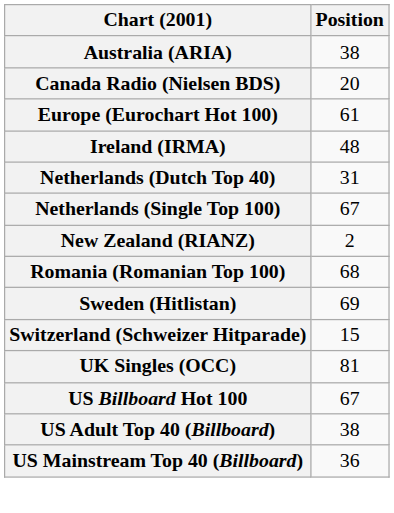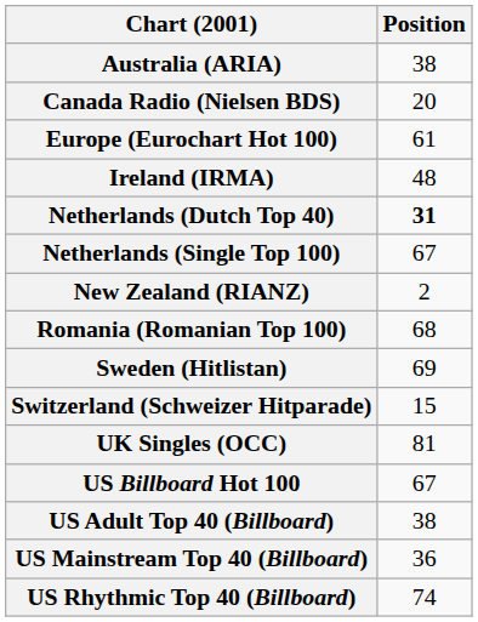 <table class="wikitable sortable plainrowheaders" style="text-align:center">
 <tr>
 <th scope="col">Chart (2001)</th>
 <th scope="col">Position</th>
 </tr>
 <tr>
 <th scope="row">Australia (ARIA)</th>
 <td>38</td>
 </tr>
 <tr>
 <th scope="row">Canada Radio (Nielsen BDS)</th>
 <td>20</td>
 </tr>
 <tr>
 <th scope="row">Europe (Eurochart Hot 100)</th>
 <td>61</td>
 </tr>
 <tr>
 <th scope="row">Ireland (IRMA)</th>
 <td>48</td>
 </tr>
 <tr>
 <th scope="row">Netherlands (Dutch Top 40)</th>
-<td>31</td>
+<td><strong>31</strong></td>
 </tr>
 <tr>
 <th scope="row">Netherlands (Single Top 100)</th>
 <td>67</td>
 </tr>
 <tr>
 <th scope="row">New Zealand (RIANZ)</th>
 <td>2</td>
 </tr>
 <tr>
 <th scope="row">Romania (Romanian Top 100)</th>
 <td>68</td>
 </tr>
 <tr>
 <th scope="row">Sweden (Hitlistan)</th>
 <td>69</td>
 </tr>
 <tr>
 <th scope="row">Switzerland (Schweizer Hitparade)</th>
 <td>15</td>
 </tr>
 <tr>
 <th scope="row">UK Singles (OCC)</th>
 <td>81</td>
 </tr>
 <tr>
 <th scope="row">US <em>Billboard</em> Hot 100</th>
 <td>67</td>
 </tr>
 <tr>
 <th scope="row">US Adult Top 40 (<em>Billboard</em>)</th>
 <td>38</td>
 </tr>
 <tr>
 <th scope="row">US Mainstream Top 40 (<em>Billboard</em>)</th>
 <td>36</td>
 </tr>
+<tr>
+<th scope="row">US Rhythmic Top 40 (<em>Billboard</em>)</th>
+<td>74</td>
+</tr>
 </table>
